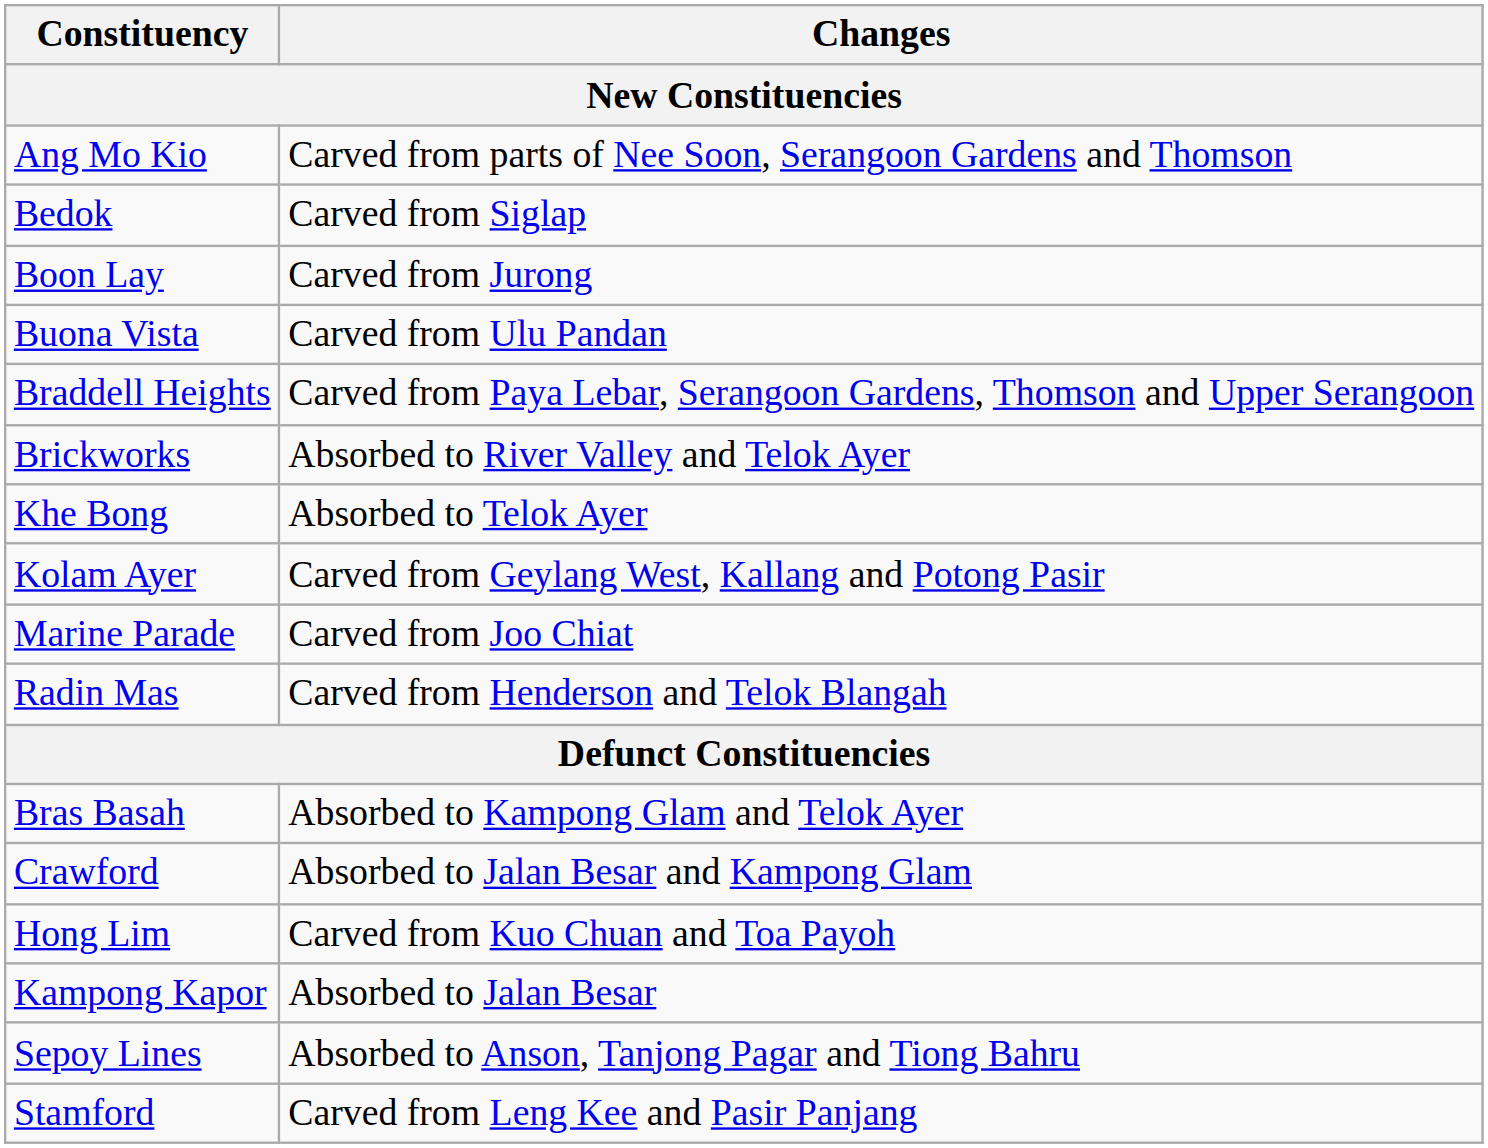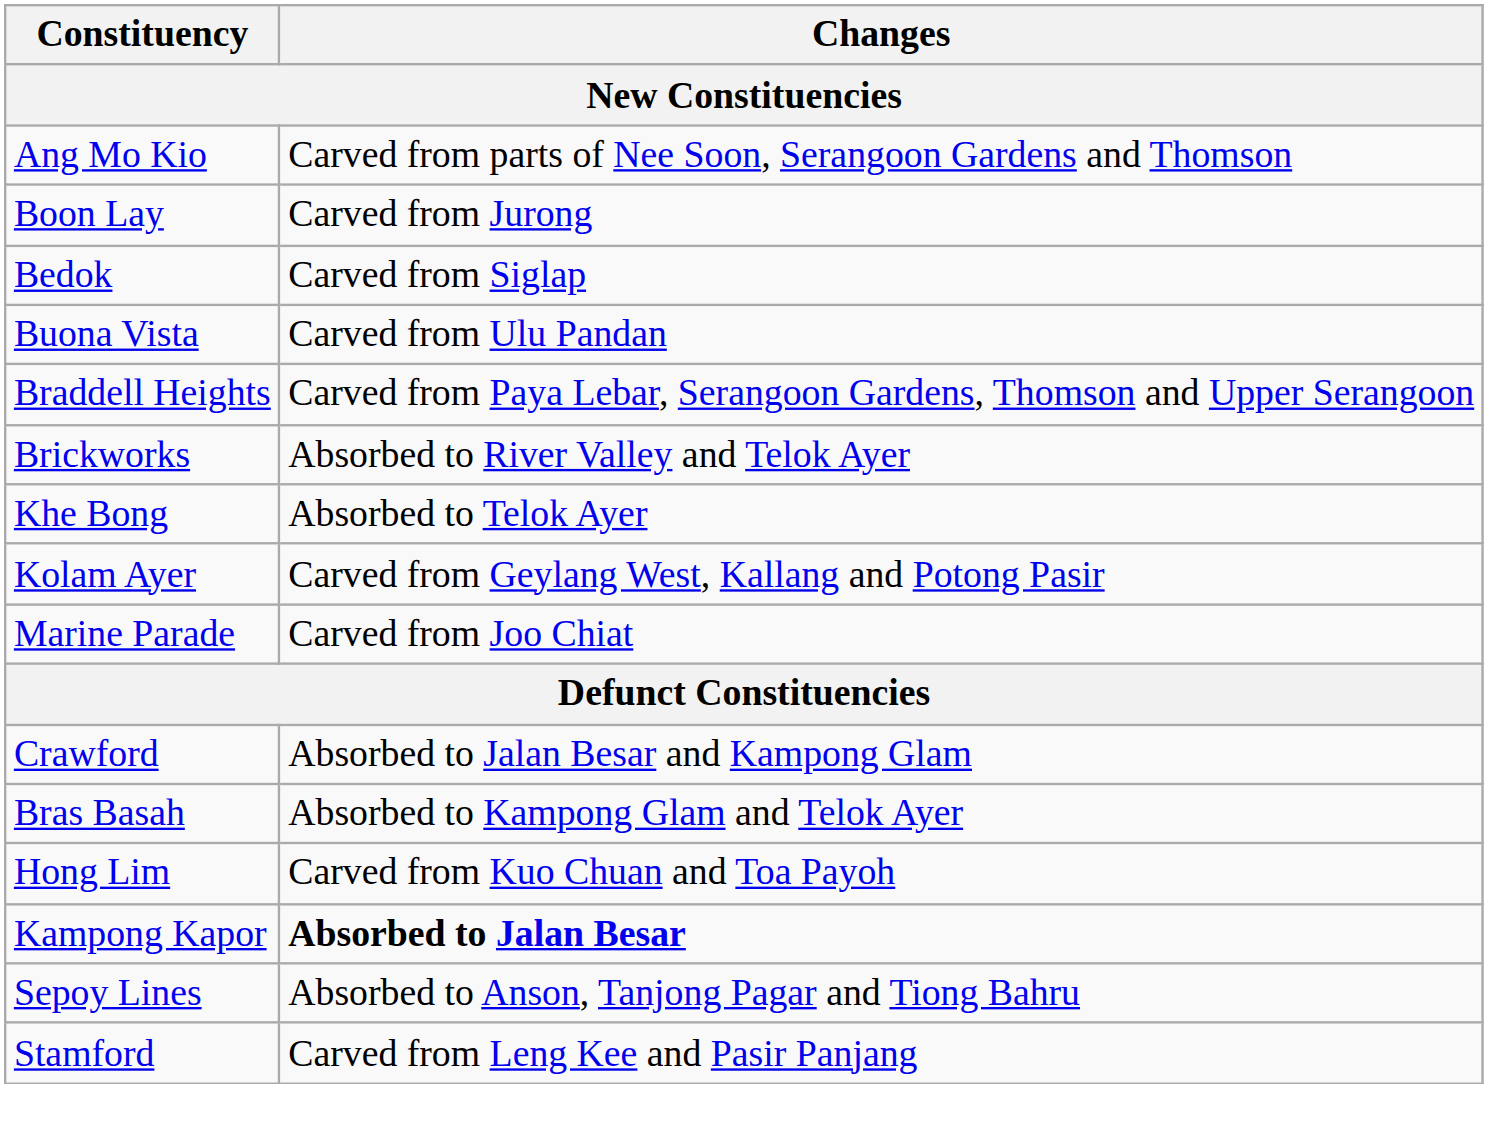 <table class="wikitable">
 <tr>
 <th>Constituency</th>
 <th>Changes</th>
 </tr>
 <tr>
 <th colspan="2">New Constituencies</th>
 </tr>
 <tr>
 <td><a href='#'>Ang Mo Kio</a></td>
 <td>Carved from parts of <a href='#'>Nee Soon</a>, <a href='#'>Serangoon Gardens</a> and <a href='#'>Thomson</a></td>
 </tr>
 <tr>
+<td><a href='#'>Boon Lay</a></td>
+<td>Carved from <a href='#'>Jurong</a></td>
+</tr>
+<tr>
 <td><a href='#'>Bedok</a></td>
 <td>Carved from <a href='#'>Siglap</a></td>
-</tr>
-<tr>
-<td><a href='#'>Boon Lay</a></td>
-<td>Carved from <a href='#'>Jurong</a></td>
 </tr>
 <tr>
 <td><a href='#'>Buona Vista</a></td>
 <td>Carved from <a href='#'>Ulu Pandan</a></td>
 </tr>
 <tr>
 <td><a href='#'>Braddell Heights</a></td>
 <td>Carved from <a href='#'>Paya Lebar</a>, <a href='#'>Serangoon Gardens</a>, <a href='#'>Thomson</a> and <a href='#'>Upper Serangoon</a></td>
 </tr>
 <tr>
 <td><a href='#'>Brickworks</a></td>
 <td>Absorbed to <a href='#'>River Valley</a> and <a href='#'>Telok Ayer</a></td>
 </tr>
 <tr>
 <td><a href='#'>Khe Bong</a></td>
 <td>Absorbed to <a href='#'>Telok Ayer</a></td>
 </tr>
 <tr>
 <td><a href='#'>Kolam Ayer</a></td>
 <td>Carved from <a href='#'>Geylang West</a>, <a href='#'>Kallang</a> and <a href='#'>Potong Pasir</a></td>
 </tr>
 <tr>
 <td><a href='#'>Marine Parade</a></td>
 <td>Carved from <a href='#'>Joo Chiat</a></td>
 </tr>
 <tr>
-<td><a href='#'>Radin Mas</a></td>
-<td>Carved from <a href='#'>Henderson</a> and <a href='#'>Telok Blangah</a></td>
+<th colspan="2">Defunct Constituencies</th>
 </tr>
 <tr>
-<th colspan="2">Defunct Constituencies</th>
+<td><a href='#'>Crawford</a></td>
+<td>Absorbed to <a href='#'>Jalan Besar</a> and <a href='#'>Kampong Glam</a></td>
 </tr>
 <tr>
 <td><a href='#'>Bras Basah</a></td>
 <td>Absorbed to <a href='#'>Kampong Glam</a> and <a href='#'>Telok Ayer</a></td>
-</tr>
-<tr>
-<td><a href='#'>Crawford</a></td>
-<td>Absorbed to <a href='#'>Jalan Besar</a> and <a href='#'>Kampong Glam</a></td>
 </tr>
 <tr>
 <td><a href='#'>Hong Lim</a></td>
 <td>Carved from <a href='#'>Kuo Chuan</a> and <a href='#'>Toa Payoh</a></td>
 </tr>
 <tr>
 <td><a href='#'>Kampong Kapor</a></td>
-<td>Absorbed to <a href='#'>Jalan Besar</a></td>
+<td><strong>Absorbed to <a href='#'>Jalan Besar</a></strong></td>
 </tr>
 <tr>
 <td><a href='#'>Sepoy Lines</a></td>
 <td>Absorbed to <a href='#'>Anson</a>, <a href='#'>Tanjong Pagar</a> and <a href='#'>Tiong Bahru</a></td>
 </tr>
 <tr>
 <td><a href='#'>Stamford</a></td>
 <td>Carved from <a href='#'>Leng Kee</a> and <a href='#'>Pasir Panjang</a></td>
 </tr>
 </table>
